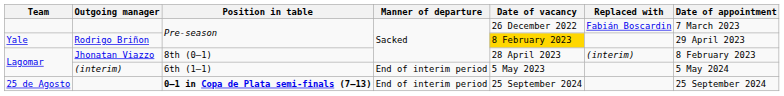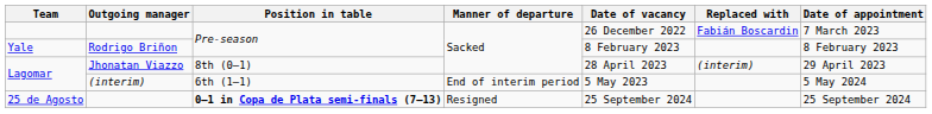 <table class="wikitable sortable">
 <tr>
 <th>Team</th>
 <th>Outgoing manager</th>
 <th>Position in table</th>
 <th>Manner of departure</th>
 <th>Date of vacancy</th>
 <th>Replaced with</th>
 <th>Date of appointment</th>
 </tr>
 <tr>
 <td></td>
 <td></td>
 <td rowspan="2"><em>Pre-season</em></td>
 <td rowspan="3">Sacked</td>
 <td>26 December 2022</td>
 <td> <a href='#'>Fabián Boscardin</a></td>
 <td>7 March 2023</td>
 </tr>
 <tr>
 <td><a href='#'>Yale</a></td>
 <td> <a href='#'>Rodrigo Briñon</a></td>
-<td style="background: gold;">8 February 2023</td>
+<td>8 February 2023</td>
 <td></td>
-<td>29 April 2023</td>
+<td>8 February 2023</td>
 </tr>
 <tr>
 <td rowspan="2"><a href='#'>Lagomar</a></td>
 <td> <a href='#'>Jhonatan Viazzo</a></td>
 <td>8th (0–1)</td>
 <td>28 April 2023</td>
 <td> <em>(interim)</em></td>
-<td>8 February 2023</td>
+<td>29 April 2023</td>
 </tr>
 <tr>
 <td> <em>(interim)</em></td>
 <td>6th (1–1)</td>
 <td>End of interim period</td>
 <td>5 May 2023</td>
 <td></td>
 <td>5 May 2024</td>
 </tr>
 <tr>
 <td><a href='#'>25 de Agosto</a></td>
 <td></td>
 <td><strong>0–1 in <a href='#'>Copa de Plata semi-finals</a> (7–13)</strong></td>
-<td>End of interim period</td>
+<td>Resigned</td>
 <td>25 September 2024</td>
 <td></td>
 <td>25 September 2024</td>
 </tr>
 </table>
